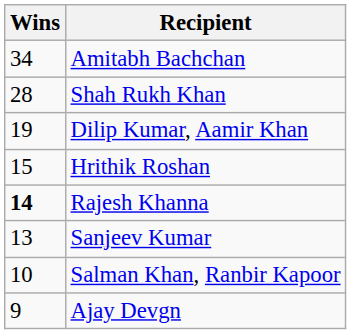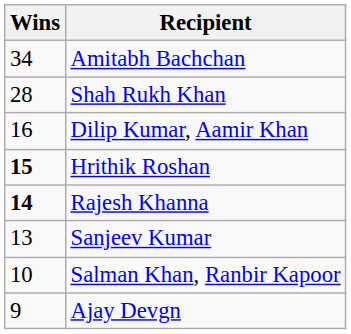 <table class="wikitable">
 <tr>
 <th>Wins</th>
 <th>Recipient</th>
 </tr>
 <tr>
 <td>34</td>
 <td><a href='#'>Amitabh Bachchan</a></td>
 </tr>
 <tr>
 <td>28</td>
 <td><a href='#'>Shah Rukh Khan</a></td>
 </tr>
 <tr>
-<td>19</td>
+<td>16</td>
 <td><a href='#'>Dilip Kumar</a>, <a href='#'>Aamir Khan</a></td>
 </tr>
 <tr>
-<td>15</td>
+<td><strong>15</strong></td>
 <td><a href='#'>Hrithik Roshan</a></td>
 </tr>
 <tr>
 <td><strong>14</strong></td>
 <td><a href='#'>Rajesh Khanna</a></td>
 </tr>
 <tr>
 <td>13</td>
 <td><a href='#'>Sanjeev Kumar</a></td>
 </tr>
 <tr>
 <td>10</td>
 <td><a href='#'>Salman Khan</a>, <a href='#'>Ranbir Kapoor</a></td>
 </tr>
 <tr>
 <td>9</td>
 <td><a href='#'>Ajay Devgn</a></td>
 </tr>
 </table>
